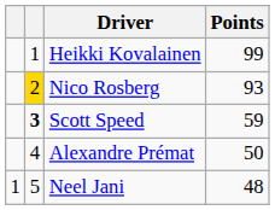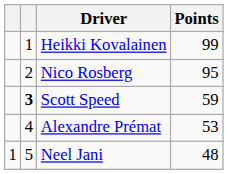 <table class="wikitable" style="font-size: 85%;">
 <tr>
 <th></th>
 <th></th>
 <th>Driver</th>
 <th>Points</th>
 </tr>
 <tr>
 <td align="left"></td>
 <td align="center">1</td>
 <td> <a href='#'>Heikki Kovalainen</a></td>
 <td align="right">99</td>
 </tr>
 <tr>
 <td align="left"></td>
-<td align="center" style="background: gold;">2</td>
+<td align="center">2</td>
 <td> <a href='#'>Nico Rosberg</a></td>
-<td align="right">93</td>
+<td align="right">95</td>
 </tr>
 <tr>
 <td align="left"></td>
 <td align="center"><strong>3</strong></td>
 <td> <a href='#'>Scott Speed</a></td>
 <td align="right">59</td>
 </tr>
 <tr>
 <td align="left"></td>
 <td align="center">4</td>
 <td> <a href='#'>Alexandre Prémat</a></td>
-<td align="right">50</td>
+<td align="right">53</td>
 </tr>
 <tr>
 <td align="left"> 1</td>
 <td align="center">5</td>
 <td> <a href='#'>Neel Jani</a></td>
 <td align="right">48</td>
 </tr>
 </table>
